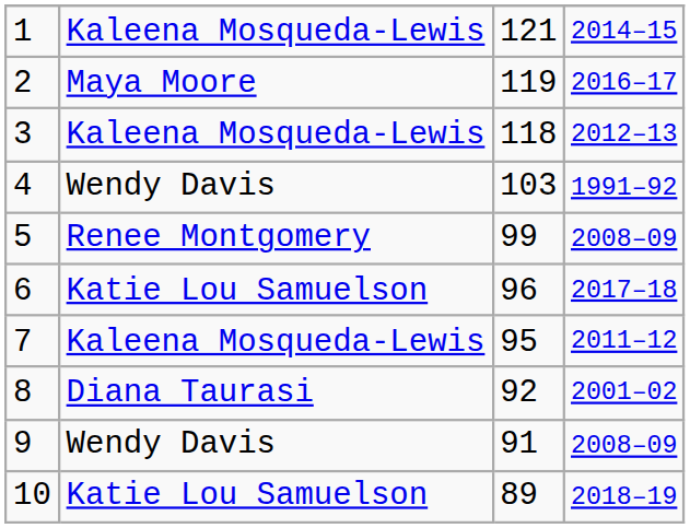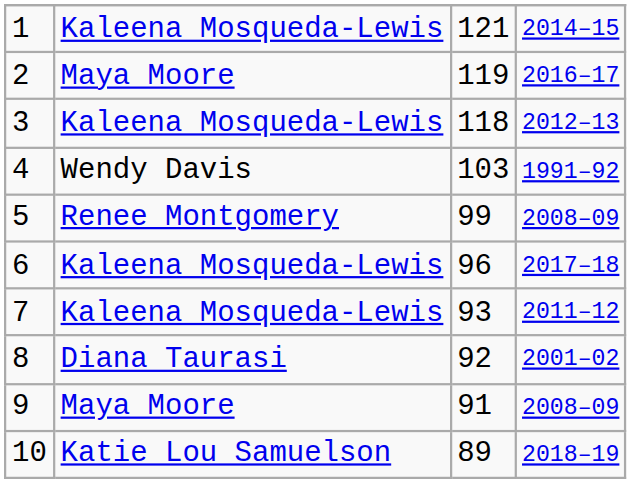 <table class="wikitable">
 <tr>
 </tr>
 <tr>
 <td>1</td>
 <td><a href='#'>Kaleena Mosqueda-Lewis</a></td>
 <td>121</td>
 <td style="font-size:80%;"><a href='#'>2014–15</a></td>
 </tr>
 <tr>
 <td>2</td>
 <td><a href='#'>Maya Moore</a></td>
 <td>119</td>
 <td style="font-size:80%;"><a href='#'>2016–17</a></td>
 </tr>
 <tr>
 <td>3</td>
 <td><a href='#'>Kaleena Mosqueda-Lewis</a></td>
 <td>118</td>
 <td style="font-size:80%;"><a href='#'>2012–13</a></td>
 </tr>
 <tr>
 <td>4</td>
 <td>Wendy Davis</td>
 <td>103</td>
 <td style="font-size:80%;"><a href='#'>1991–92</a></td>
 </tr>
 <tr>
 <td>5</td>
 <td><a href='#'>Renee Montgomery</a></td>
 <td>99</td>
 <td style="font-size:80%;"><a href='#'>2008–09</a></td>
 </tr>
 <tr>
 <td>6</td>
-<td><a href='#'>Katie Lou Samuelson</a></td>
+<td><a href='#'>Kaleena Mosqueda-Lewis</a></td>
 <td>96</td>
 <td style="font-size:80%;"><a href='#'>2017–18</a></td>
 </tr>
 <tr>
 <td>7</td>
 <td><a href='#'>Kaleena Mosqueda-Lewis</a></td>
-<td>95</td>
+<td>93</td>
 <td style="font-size:80%;"><a href='#'>2011–12</a></td>
 </tr>
 <tr>
 <td>8</td>
 <td><a href='#'>Diana Taurasi</a></td>
 <td>92</td>
 <td style="font-size:80%;"><a href='#'>2001–02</a></td>
 </tr>
 <tr>
 <td>9</td>
-<td>Wendy Davis</td>
+<td><a href='#'>Maya Moore</a></td>
 <td>91</td>
 <td style="font-size:80%;"><a href='#'>2008–09</a></td>
 </tr>
 <tr>
 <td>10</td>
 <td><a href='#'>Katie Lou Samuelson</a></td>
 <td>89</td>
 <td style="font-size:80%;"><a href='#'>2018–19</a></td>
 </tr>
 </table>
